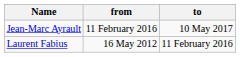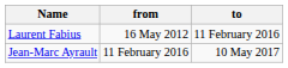 <table class="wikitable" style="text-align:right;">
 <tr>
 <th>Name</th>
 <th>from</th>
 <th>to</th>
 </tr>
 <tr>
+<td align=left><a href='#'>Laurent Fabius</a></td>
+<td>16 May 2012</td>
+<td>11 February 2016</td>
+</tr>
+<tr>
 <td align=left><a href='#'>Jean-Marc Ayrault</a></td>
 <td>11 February 2016</td>
 <td>10 May 2017</td>
 </tr>
-<tr>
-<td align=left><a href='#'>Laurent Fabius</a></td>
-<td>16 May 2012</td>
-<td>11 February 2016</td>
-</tr>
 </table>
